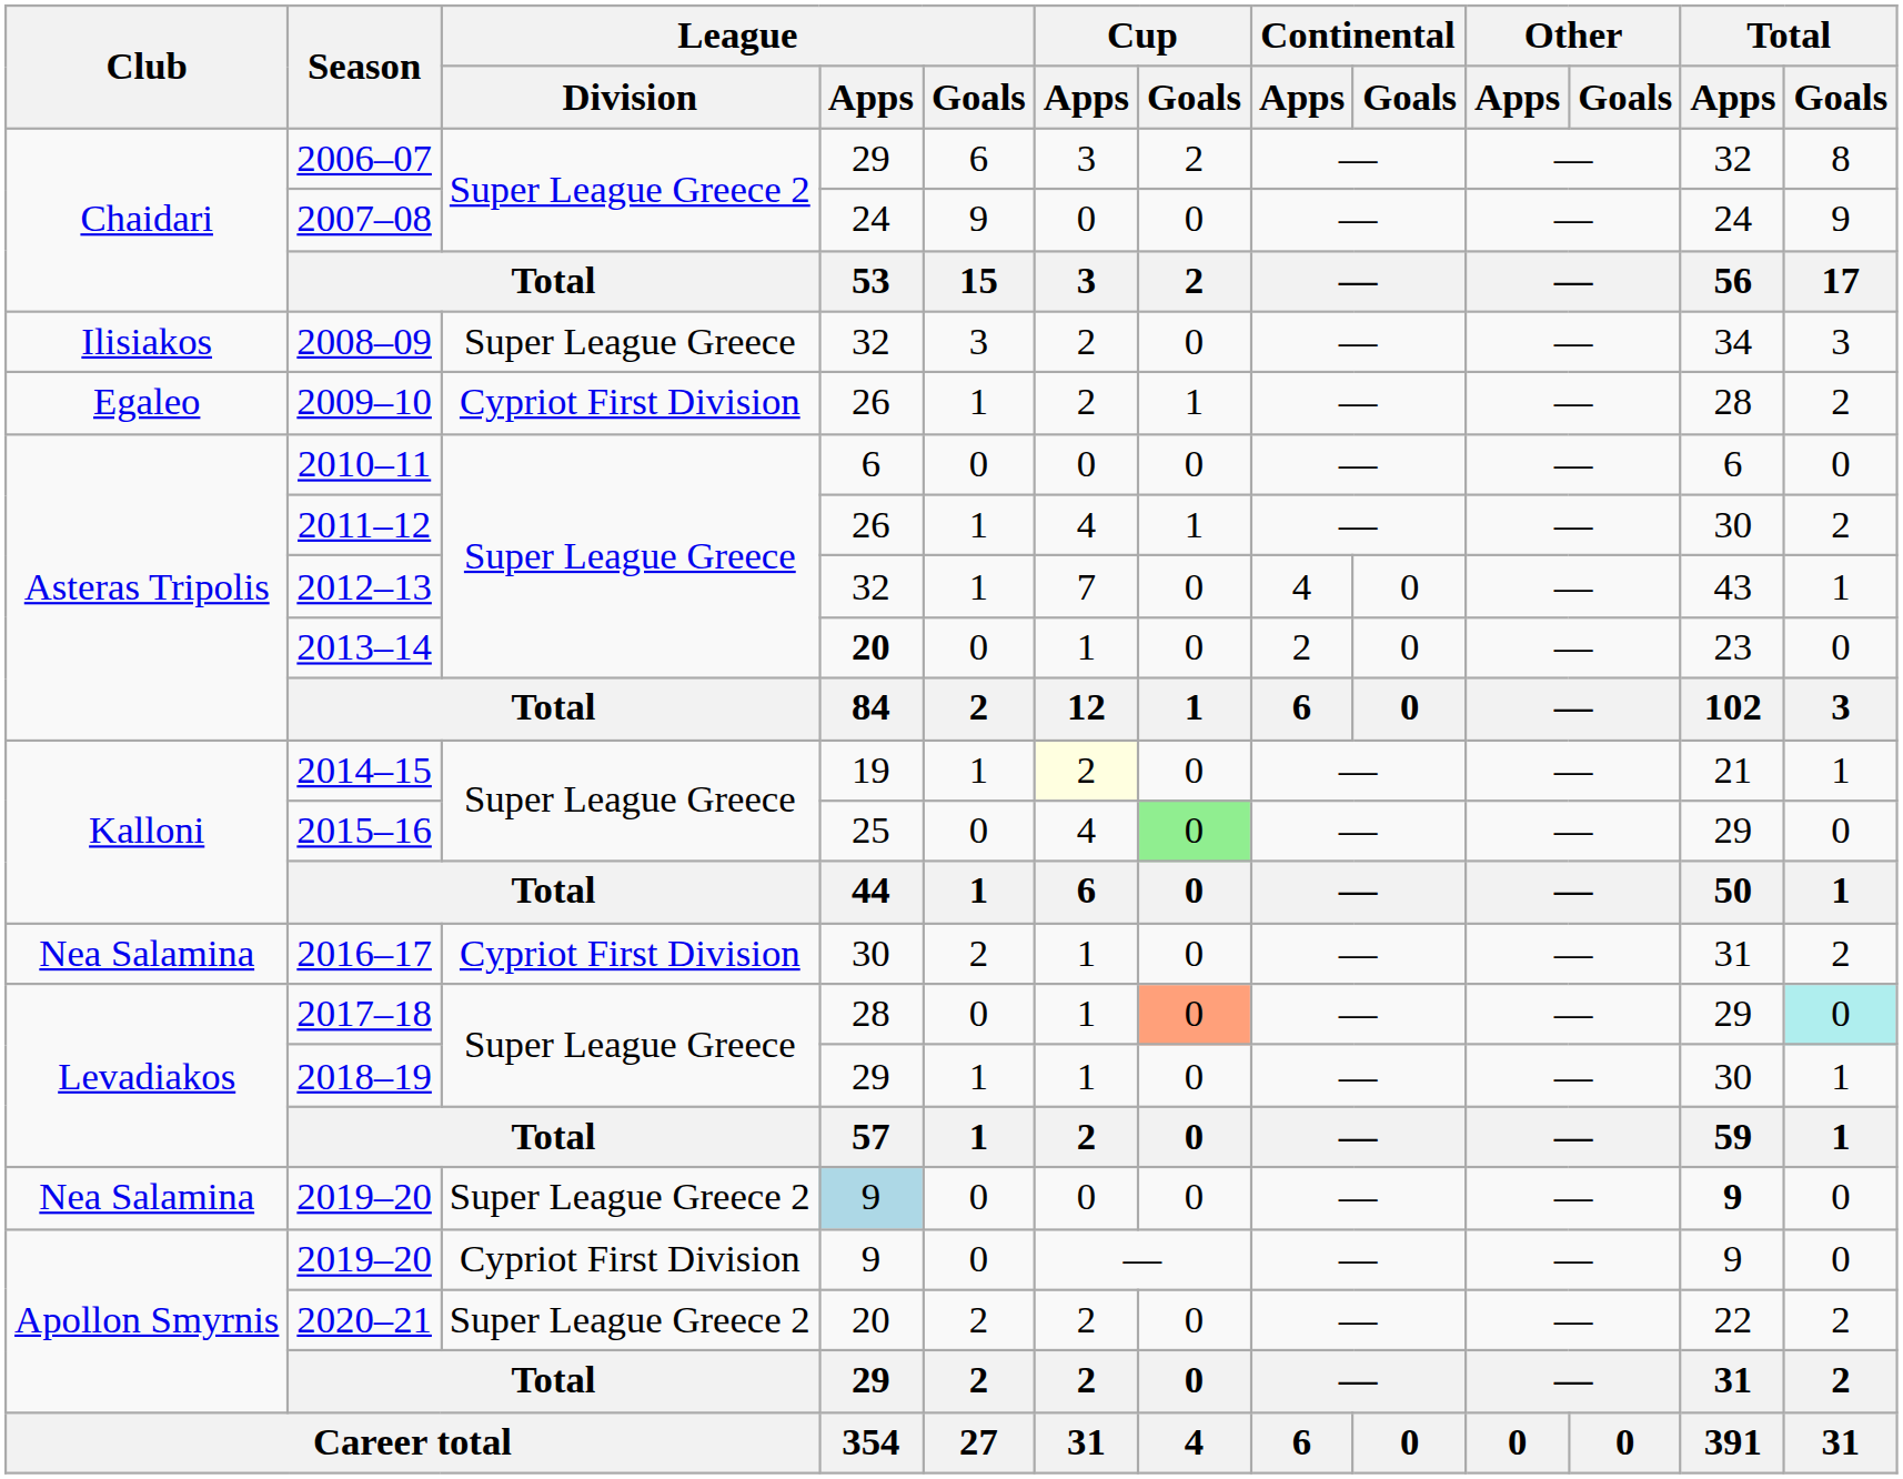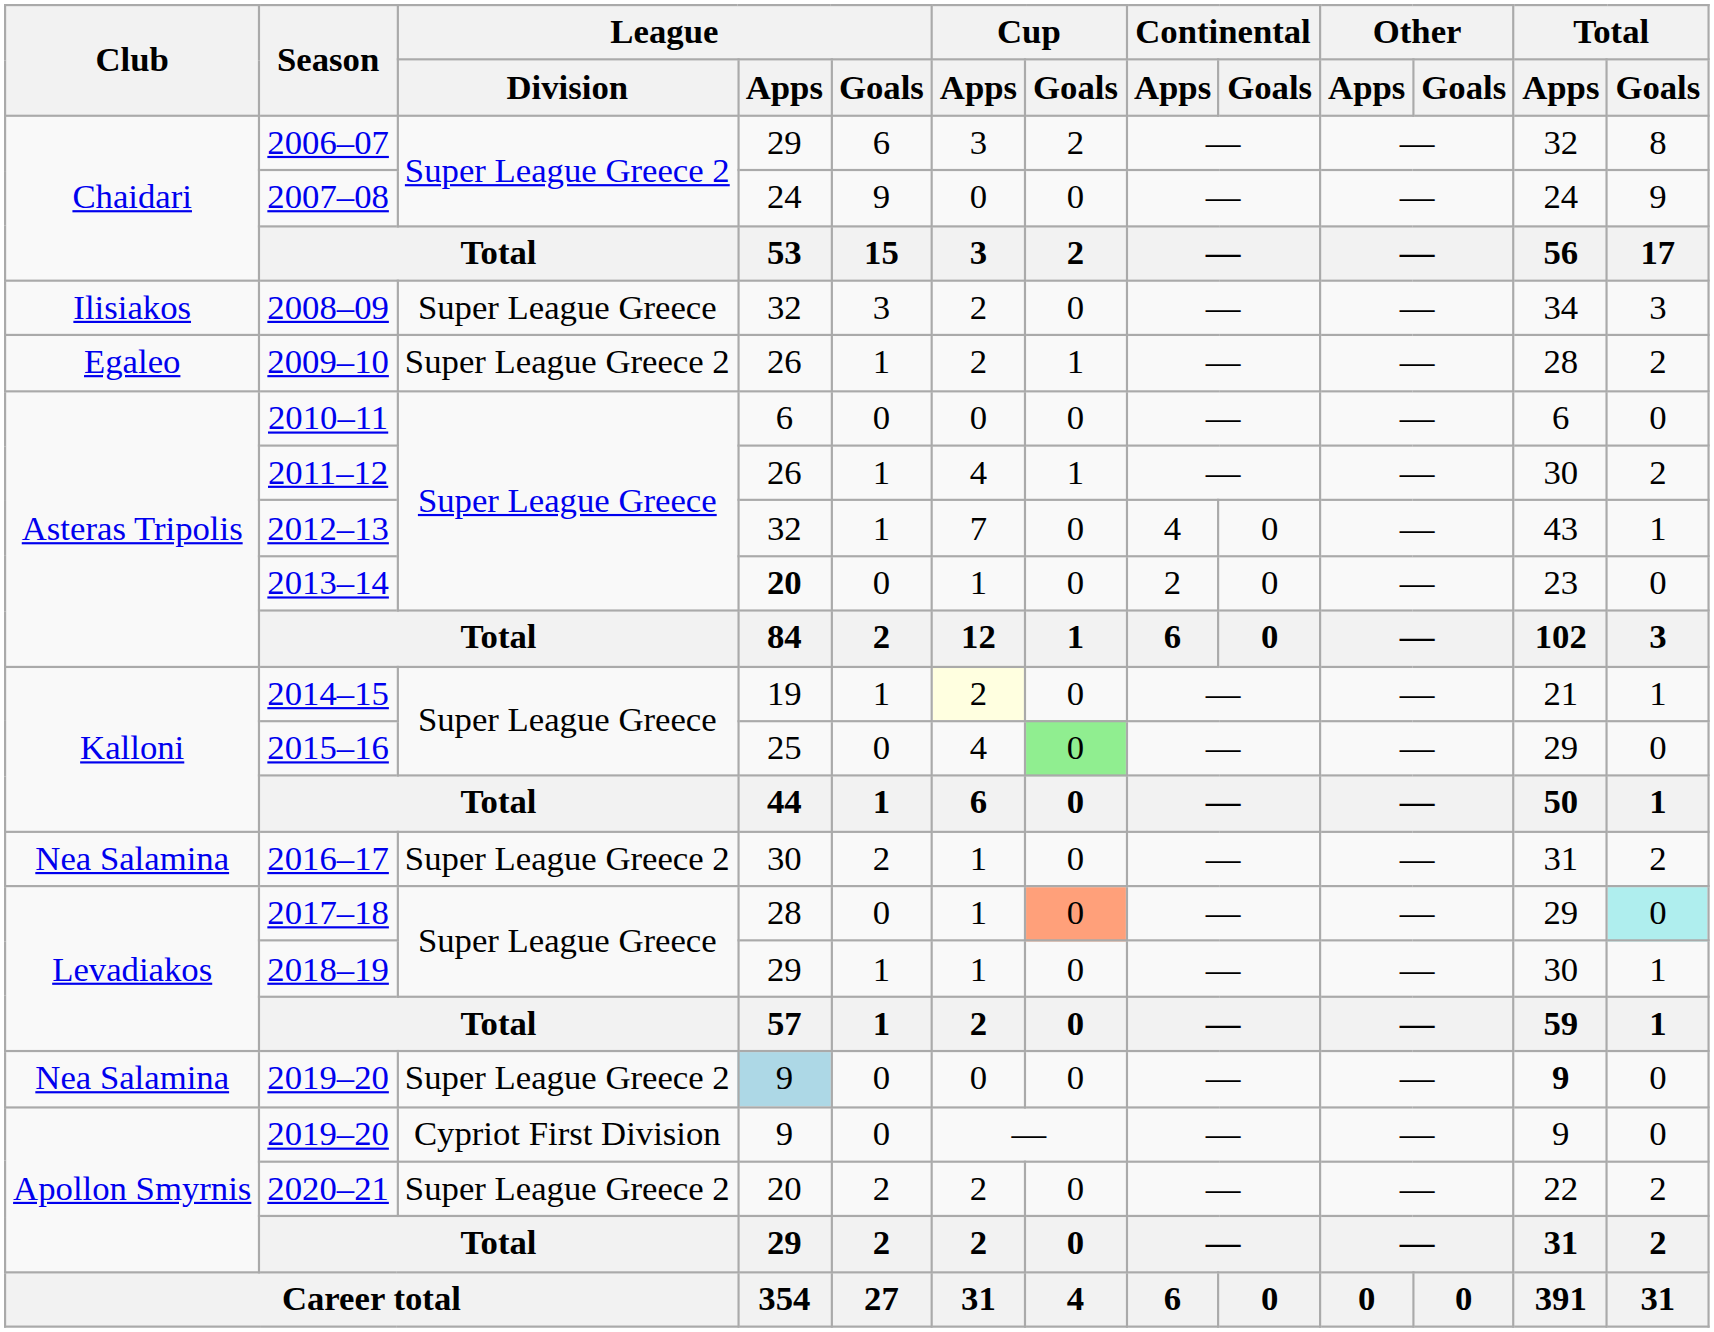 <table class="wikitable" style="text-align:center">
 <tr>
 <th rowspan=2>Club</th>
 <th rowspan=2>Season</th>
 <th colspan=3>League</th>
 <th colspan=2>Cup</th>
 <th colspan=2>Continental</th>
 <th colspan=2>Other</th>
 <th colspan=2>Total</th>
 </tr>
 <tr>
 <th>Division</th>
 <th>Apps</th>
 <th>Goals</th>
 <th>Apps</th>
 <th>Goals</th>
 <th>Apps</th>
 <th>Goals</th>
 <th>Apps</th>
 <th>Goals</th>
 <th>Apps</th>
 <th>Goals</th>
 </tr>
 <tr>
 <td rowspan="3"><a href='#'>Chaidari</a></td>
 <td><a href='#'>2006–07</a></td>
 <td rowspan="2"><a href='#'>Super League Greece 2</a></td>
 <td>29</td>
 <td>6</td>
 <td>3</td>
 <td>2</td>
 <td colspan="2">—</td>
 <td colspan="2">—</td>
 <td>32</td>
 <td>8</td>
 </tr>
 <tr>
 <td><a href='#'>2007–08</a></td>
 <td>24</td>
 <td>9</td>
 <td>0</td>
 <td>0</td>
 <td colspan="2">—</td>
 <td colspan="2">—</td>
 <td>24</td>
 <td>9</td>
 </tr>
 <tr>
 <th colspan="2">Total</th>
 <th>53</th>
 <th>15</th>
 <th>3</th>
 <th>2</th>
 <th colspan="2">—</th>
 <th colspan="2">—</th>
 <th>56</th>
 <th>17</th>
 </tr>
 <tr>
 <td><a href='#'>Ilisiakos</a></td>
 <td><a href='#'>2008–09</a></td>
 <td>Super League Greece</td>
 <td>32</td>
 <td>3</td>
 <td>2</td>
 <td>0</td>
 <td colspan="2">—</td>
 <td colspan="2">—</td>
 <td>34</td>
 <td>3</td>
 </tr>
 <tr>
 <td><a href='#'>Egaleo</a></td>
 <td><a href='#'>2009–10</a></td>
-<td><a href='#'>Cypriot First Division</a></td>
+<td>Super League Greece 2</td>
 <td>26</td>
 <td>1</td>
 <td>2</td>
 <td>1</td>
 <td colspan="2">—</td>
 <td colspan="2">—</td>
 <td>28</td>
 <td>2</td>
 </tr>
 <tr>
 <td rowspan="5"><a href='#'>Asteras Tripolis</a></td>
 <td><a href='#'>2010–11</a></td>
 <td rowspan="4"><a href='#'>Super League Greece</a></td>
 <td>6</td>
 <td>0</td>
 <td>0</td>
 <td>0</td>
 <td colspan="2">—</td>
 <td colspan="2">—</td>
 <td>6</td>
 <td>0</td>
 </tr>
 <tr>
 <td><a href='#'>2011–12</a></td>
 <td>26</td>
 <td>1</td>
 <td>4</td>
 <td>1</td>
 <td colspan="2">—</td>
 <td colspan="2">—</td>
 <td>30</td>
 <td>2</td>
 </tr>
 <tr>
 <td><a href='#'>2012–13</a></td>
 <td>32</td>
 <td>1</td>
 <td>7</td>
 <td>0</td>
 <td>4</td>
 <td>0</td>
 <td colspan="2">—</td>
 <td>43</td>
 <td>1</td>
 </tr>
 <tr>
 <td><a href='#'>2013–14</a></td>
 <td><strong>20</strong></td>
 <td>0</td>
 <td>1</td>
 <td>0</td>
 <td>2</td>
 <td>0</td>
 <td colspan="2">—</td>
 <td>23</td>
 <td>0</td>
 </tr>
 <tr>
 <th colspan="2">Total</th>
 <th>84</th>
 <th>2</th>
 <th>12</th>
 <th>1</th>
 <th>6</th>
 <th>0</th>
 <th colspan="2">—</th>
 <th>102</th>
 <th>3</th>
 </tr>
 <tr>
 <td rowspan="3"><a href='#'>Kalloni</a></td>
 <td><a href='#'>2014–15</a></td>
 <td rowspan="2">Super League Greece</td>
 <td>19</td>
 <td>1</td>
 <td style="background: lightyellow;">2</td>
 <td>0</td>
 <td colspan="2">—</td>
 <td colspan="2">—</td>
 <td>21</td>
 <td>1</td>
 </tr>
 <tr>
 <td><a href='#'>2015–16</a></td>
 <td>25</td>
 <td>0</td>
 <td>4</td>
 <td style="background: lightgreen;">0</td>
 <td colspan="2">—</td>
 <td colspan="2">—</td>
 <td>29</td>
 <td>0</td>
 </tr>
 <tr>
 <th colspan="2">Total</th>
 <th>44</th>
 <th>1</th>
 <th>6</th>
 <th>0</th>
 <th colspan="2">—</th>
 <th colspan="2">—</th>
 <th>50</th>
 <th>1</th>
 </tr>
 <tr>
 <td><a href='#'>Nea Salamina</a></td>
 <td><a href='#'>2016–17</a></td>
-<td><a href='#'>Cypriot First Division</a></td>
+<td>Super League Greece 2</td>
 <td>30</td>
 <td>2</td>
 <td>1</td>
 <td>0</td>
 <td colspan="2">—</td>
 <td colspan="2">—</td>
 <td>31</td>
 <td>2</td>
 </tr>
 <tr>
 <td rowspan="3"><a href='#'>Levadiakos</a></td>
 <td><a href='#'>2017–18</a></td>
 <td rowspan="2">Super League Greece</td>
 <td>28</td>
 <td>0</td>
 <td>1</td>
 <td style="background: lightsalmon;">0</td>
 <td colspan="2">—</td>
 <td colspan="2">—</td>
 <td>29</td>
 <td style="background: paleturquoise;">0</td>
 </tr>
 <tr>
 <td><a href='#'>2018–19</a></td>
 <td>29</td>
 <td>1</td>
 <td>1</td>
 <td>0</td>
 <td colspan="2">—</td>
 <td colspan="2">—</td>
 <td>30</td>
 <td>1</td>
 </tr>
 <tr>
 <th colspan="2">Total</th>
 <th>57</th>
 <th>1</th>
 <th>2</th>
 <th>0</th>
 <th colspan="2">—</th>
 <th colspan="2">—</th>
 <th>59</th>
 <th>1</th>
 </tr>
 <tr>
 <td><a href='#'>Nea Salamina</a></td>
 <td><a href='#'>2019–20</a></td>
 <td>Super League Greece 2</td>
 <td style="background: lightblue;">9</td>
 <td>0</td>
 <td>0</td>
 <td>0</td>
 <td colspan="2">—</td>
 <td colspan="2">—</td>
 <td><strong>9</strong></td>
 <td>0</td>
 </tr>
 <tr>
 <td rowspan="3"><a href='#'>Apollon Smyrnis</a></td>
 <td><a href='#'>2019–20</a></td>
 <td>Cypriot First Division</td>
 <td>9</td>
 <td>0</td>
 <td colspan="2">—</td>
 <td colspan="2">—</td>
 <td colspan="2">—</td>
 <td>9</td>
 <td>0</td>
 </tr>
 <tr>
 <td><a href='#'>2020–21</a></td>
 <td>Super League Greece 2</td>
 <td>20</td>
 <td>2</td>
 <td>2</td>
 <td>0</td>
 <td colspan="2">—</td>
 <td colspan="2">—</td>
 <td>22</td>
 <td>2</td>
 </tr>
 <tr>
 <th colspan="2">Total</th>
 <th>29</th>
 <th>2</th>
 <th>2</th>
 <th>0</th>
 <th colspan="2">—</th>
 <th colspan="2">—</th>
 <th>31</th>
 <th>2</th>
 </tr>
 <tr>
 <th colspan="3">Career total</th>
 <th>354</th>
 <th>27</th>
 <th>31</th>
 <th>4</th>
 <th>6</th>
 <th>0</th>
 <th>0</th>
 <th>0</th>
 <th>391</th>
 <th>31</th>
 </tr>
 </table>
